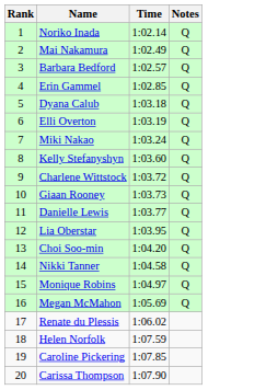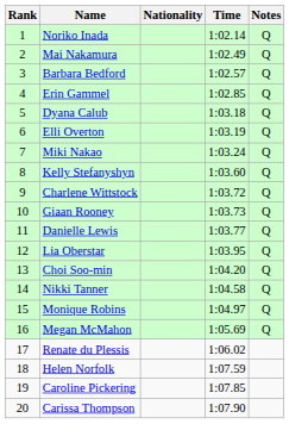 <table class="wikitable sortable" style="text-align:center">
 <tr>
 <th>Rank</th>
 <th>Name</th>
+<th>Nationality</th>
 <th>Time</th>
 <th>Notes</th>
 </tr>
 <tr bgcolor=ccffcc>
 <td>1</td>
 <td align=left><a href='#'>Noriko Inada</a></td>
+<td align=left></td>
 <td>1:02.14</td>
 <td>Q</td>
 </tr>
 <tr bgcolor=ccffcc>
 <td>2</td>
 <td align=left><a href='#'>Mai Nakamura</a></td>
+<td align=left></td>
 <td>1:02.49</td>
 <td>Q</td>
 </tr>
 <tr bgcolor=ccffcc>
 <td>3</td>
 <td align=left><a href='#'>Barbara Bedford</a></td>
+<td align=left></td>
 <td>1:02.57</td>
 <td>Q</td>
 </tr>
 <tr bgcolor=ccffcc>
 <td>4</td>
 <td align=left><a href='#'>Erin Gammel</a></td>
+<td align=left></td>
 <td>1:02.85</td>
 <td>Q</td>
 </tr>
 <tr bgcolor=ccffcc>
 <td>5</td>
 <td align=left><a href='#'>Dyana Calub</a></td>
+<td align=left></td>
 <td>1:03.18</td>
 <td>Q</td>
 </tr>
 <tr bgcolor=ccffcc>
 <td>6</td>
 <td align=left><a href='#'>Elli Overton</a></td>
+<td align=left></td>
 <td>1:03.19</td>
 <td>Q</td>
 </tr>
 <tr bgcolor=ccffcc>
 <td>7</td>
 <td align=left><a href='#'>Miki Nakao</a></td>
+<td align=left></td>
 <td>1:03.24</td>
 <td>Q</td>
 </tr>
 <tr bgcolor=ccffcc>
 <td>8</td>
 <td align=left><a href='#'>Kelly Stefanyshyn</a></td>
+<td align=left></td>
 <td>1:03.60</td>
 <td>Q</td>
 </tr>
 <tr bgcolor=ccffcc>
 <td>9</td>
 <td align=left><a href='#'>Charlene Wittstock</a></td>
+<td align=left></td>
 <td>1:03.72</td>
 <td>Q</td>
 </tr>
 <tr bgcolor=ccffcc>
 <td>10</td>
 <td align=left><a href='#'>Giaan Rooney</a></td>
+<td align=left></td>
 <td>1:03.73</td>
 <td>Q</td>
 </tr>
 <tr bgcolor=ccffcc>
 <td>11</td>
 <td align=left><a href='#'>Danielle Lewis</a></td>
+<td align=left></td>
 <td>1:03.77</td>
 <td>Q</td>
 </tr>
 <tr bgcolor=ccffcc>
 <td>12</td>
 <td align=left><a href='#'>Lia Oberstar</a></td>
+<td align=left></td>
 <td>1:03.95</td>
 <td>Q</td>
 </tr>
 <tr bgcolor=ccffcc>
 <td>13</td>
 <td align=left><a href='#'>Choi Soo-min</a></td>
+<td align=left></td>
 <td>1:04.20</td>
 <td>Q</td>
 </tr>
 <tr bgcolor=ccffcc>
 <td>14</td>
 <td align=left><a href='#'>Nikki Tanner</a></td>
+<td align=left></td>
 <td>1:04.58</td>
 <td>Q</td>
 </tr>
 <tr bgcolor=ccffcc>
 <td>15</td>
 <td align=left><a href='#'>Monique Robins</a></td>
+<td align=left></td>
 <td>1:04.97</td>
 <td>Q</td>
 </tr>
 <tr bgcolor=ccffcc>
 <td>16</td>
 <td align=left><a href='#'>Megan McMahon</a></td>
+<td align=left></td>
 <td>1:05.69</td>
 <td>Q</td>
 </tr>
 <tr>
 <td>17</td>
 <td align=left><a href='#'>Renate du Plessis</a></td>
+<td align=left></td>
 <td>1:06.02</td>
 <td></td>
 </tr>
 <tr>
 <td>18</td>
 <td align=left><a href='#'>Helen Norfolk</a></td>
+<td align=left></td>
 <td>1:07.59</td>
 <td></td>
 </tr>
 <tr>
 <td>19</td>
 <td align=left><a href='#'>Caroline Pickering</a></td>
+<td align=left></td>
 <td>1:07.85</td>
 <td></td>
 </tr>
 <tr>
 <td>20</td>
 <td align=left><a href='#'>Carissa Thompson</a></td>
+<td align=left></td>
 <td>1:07.90</td>
 <td></td>
 </tr>
 </table>
